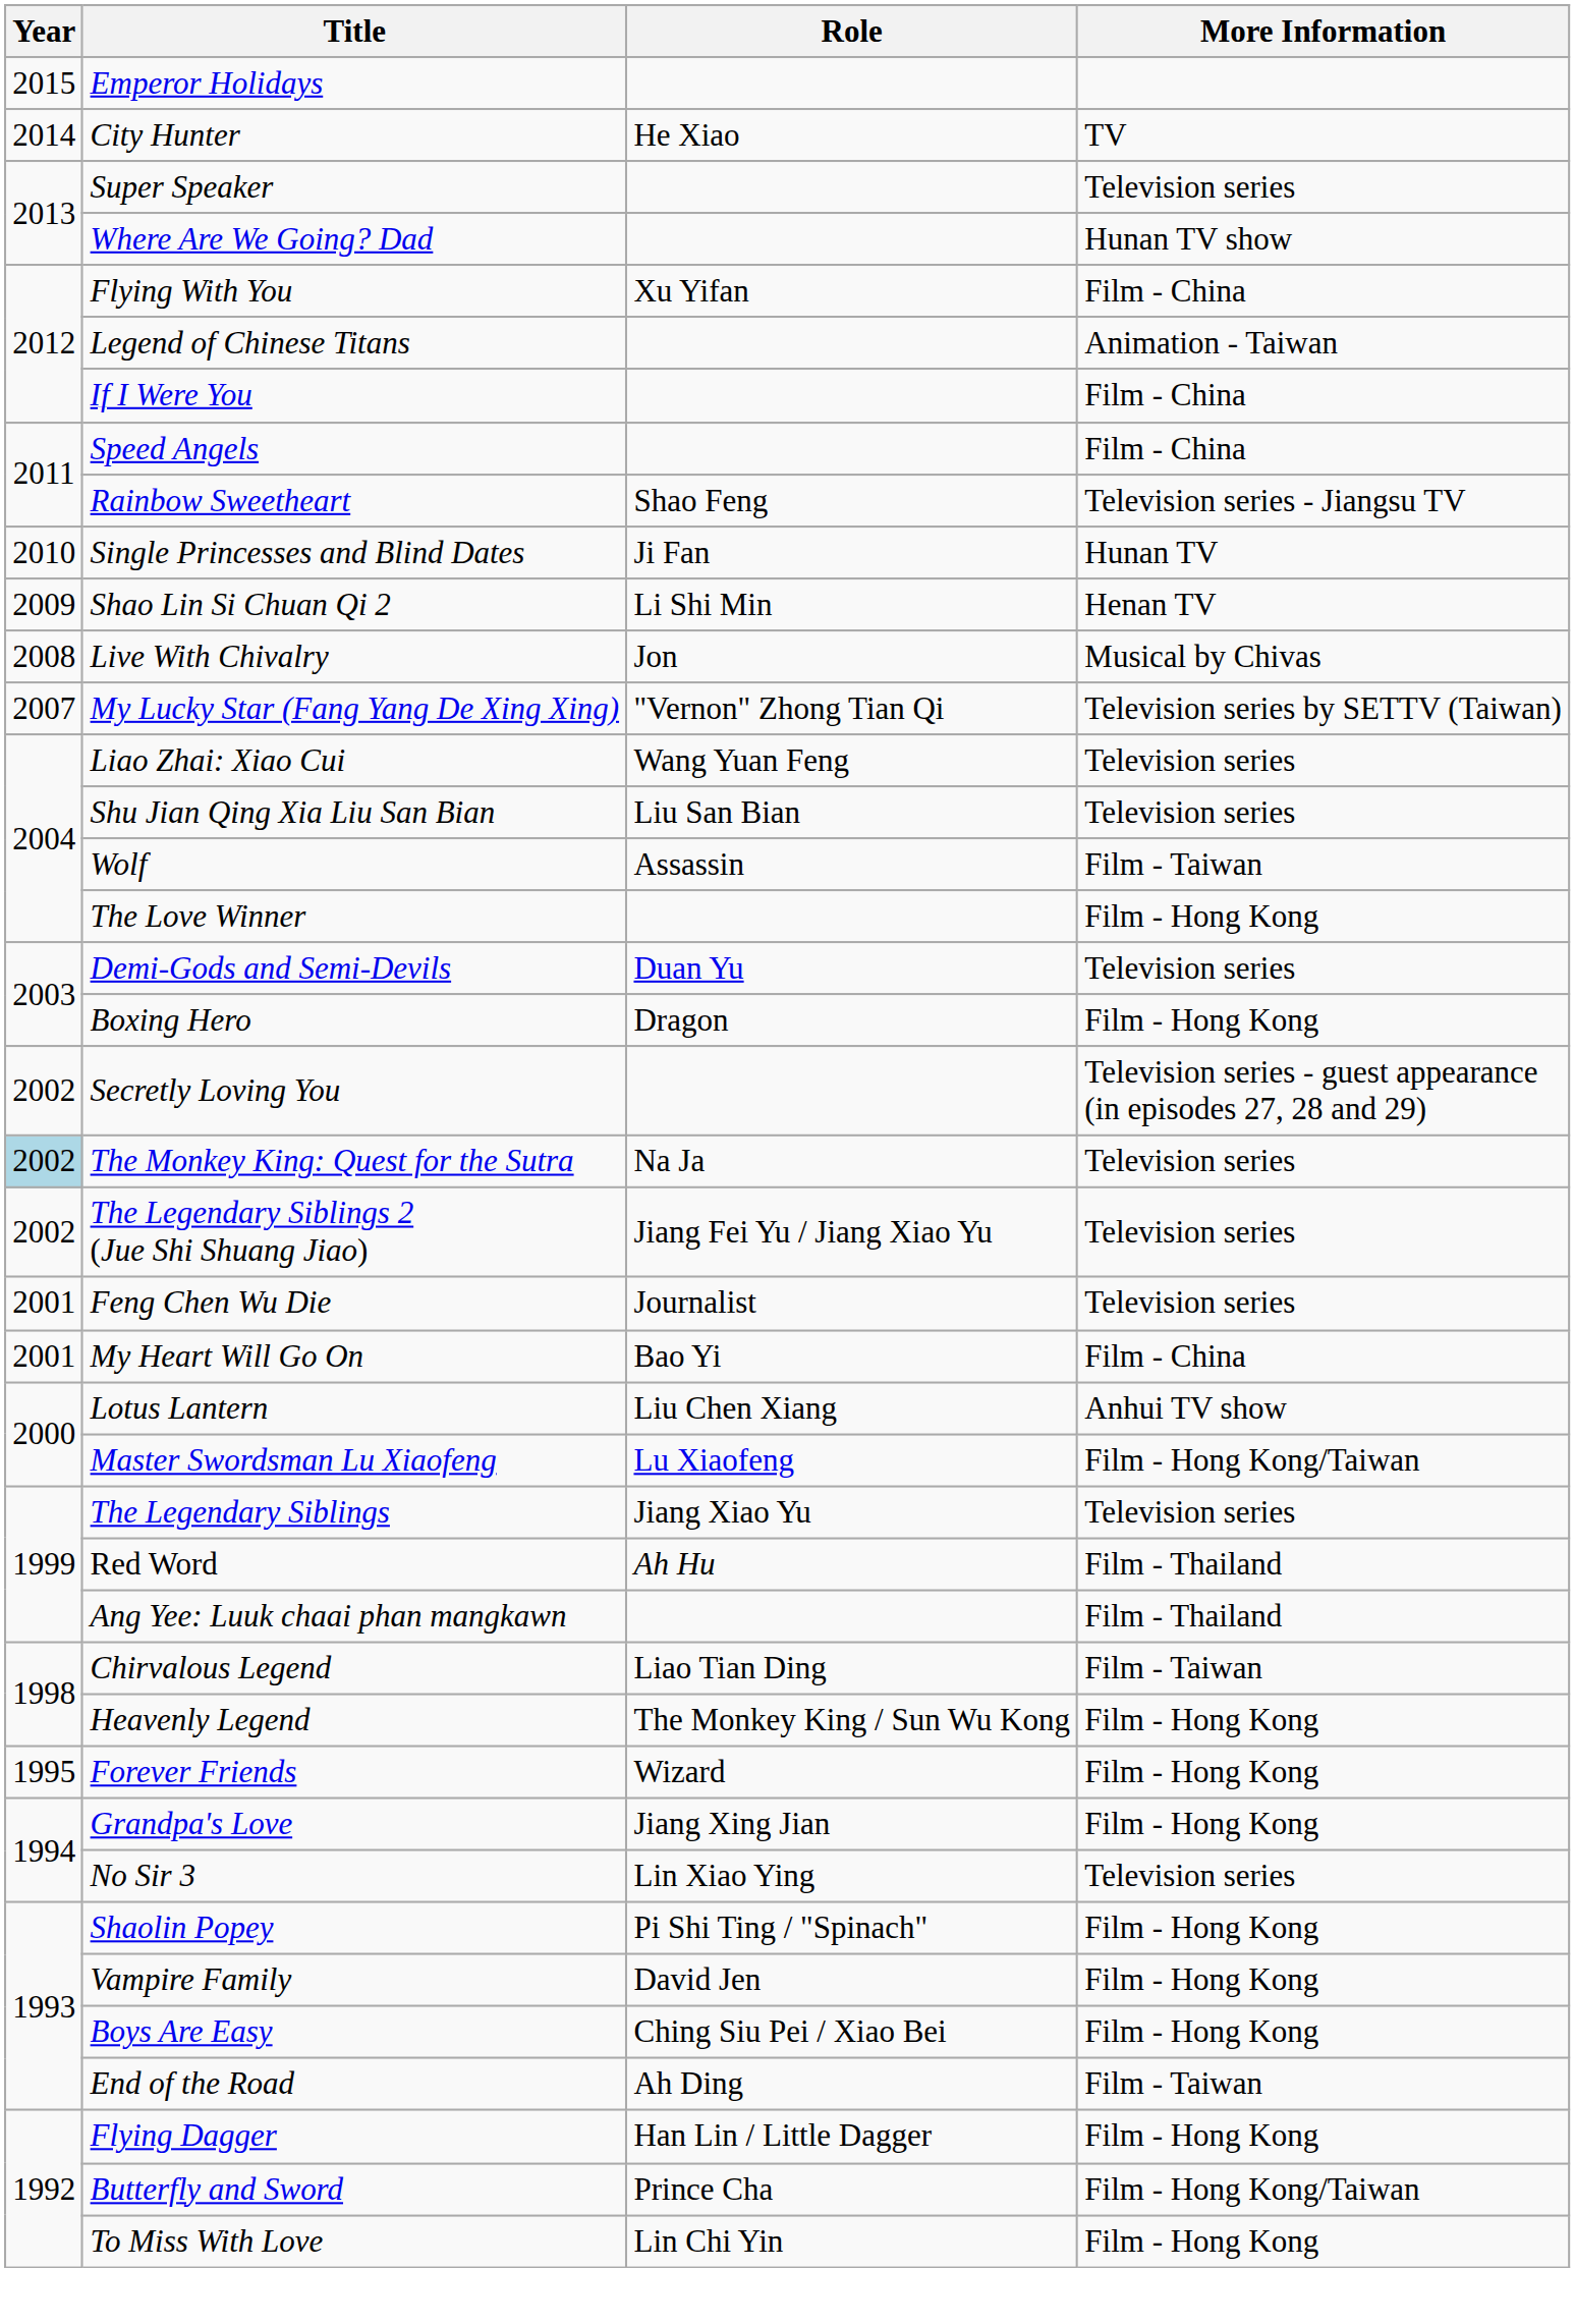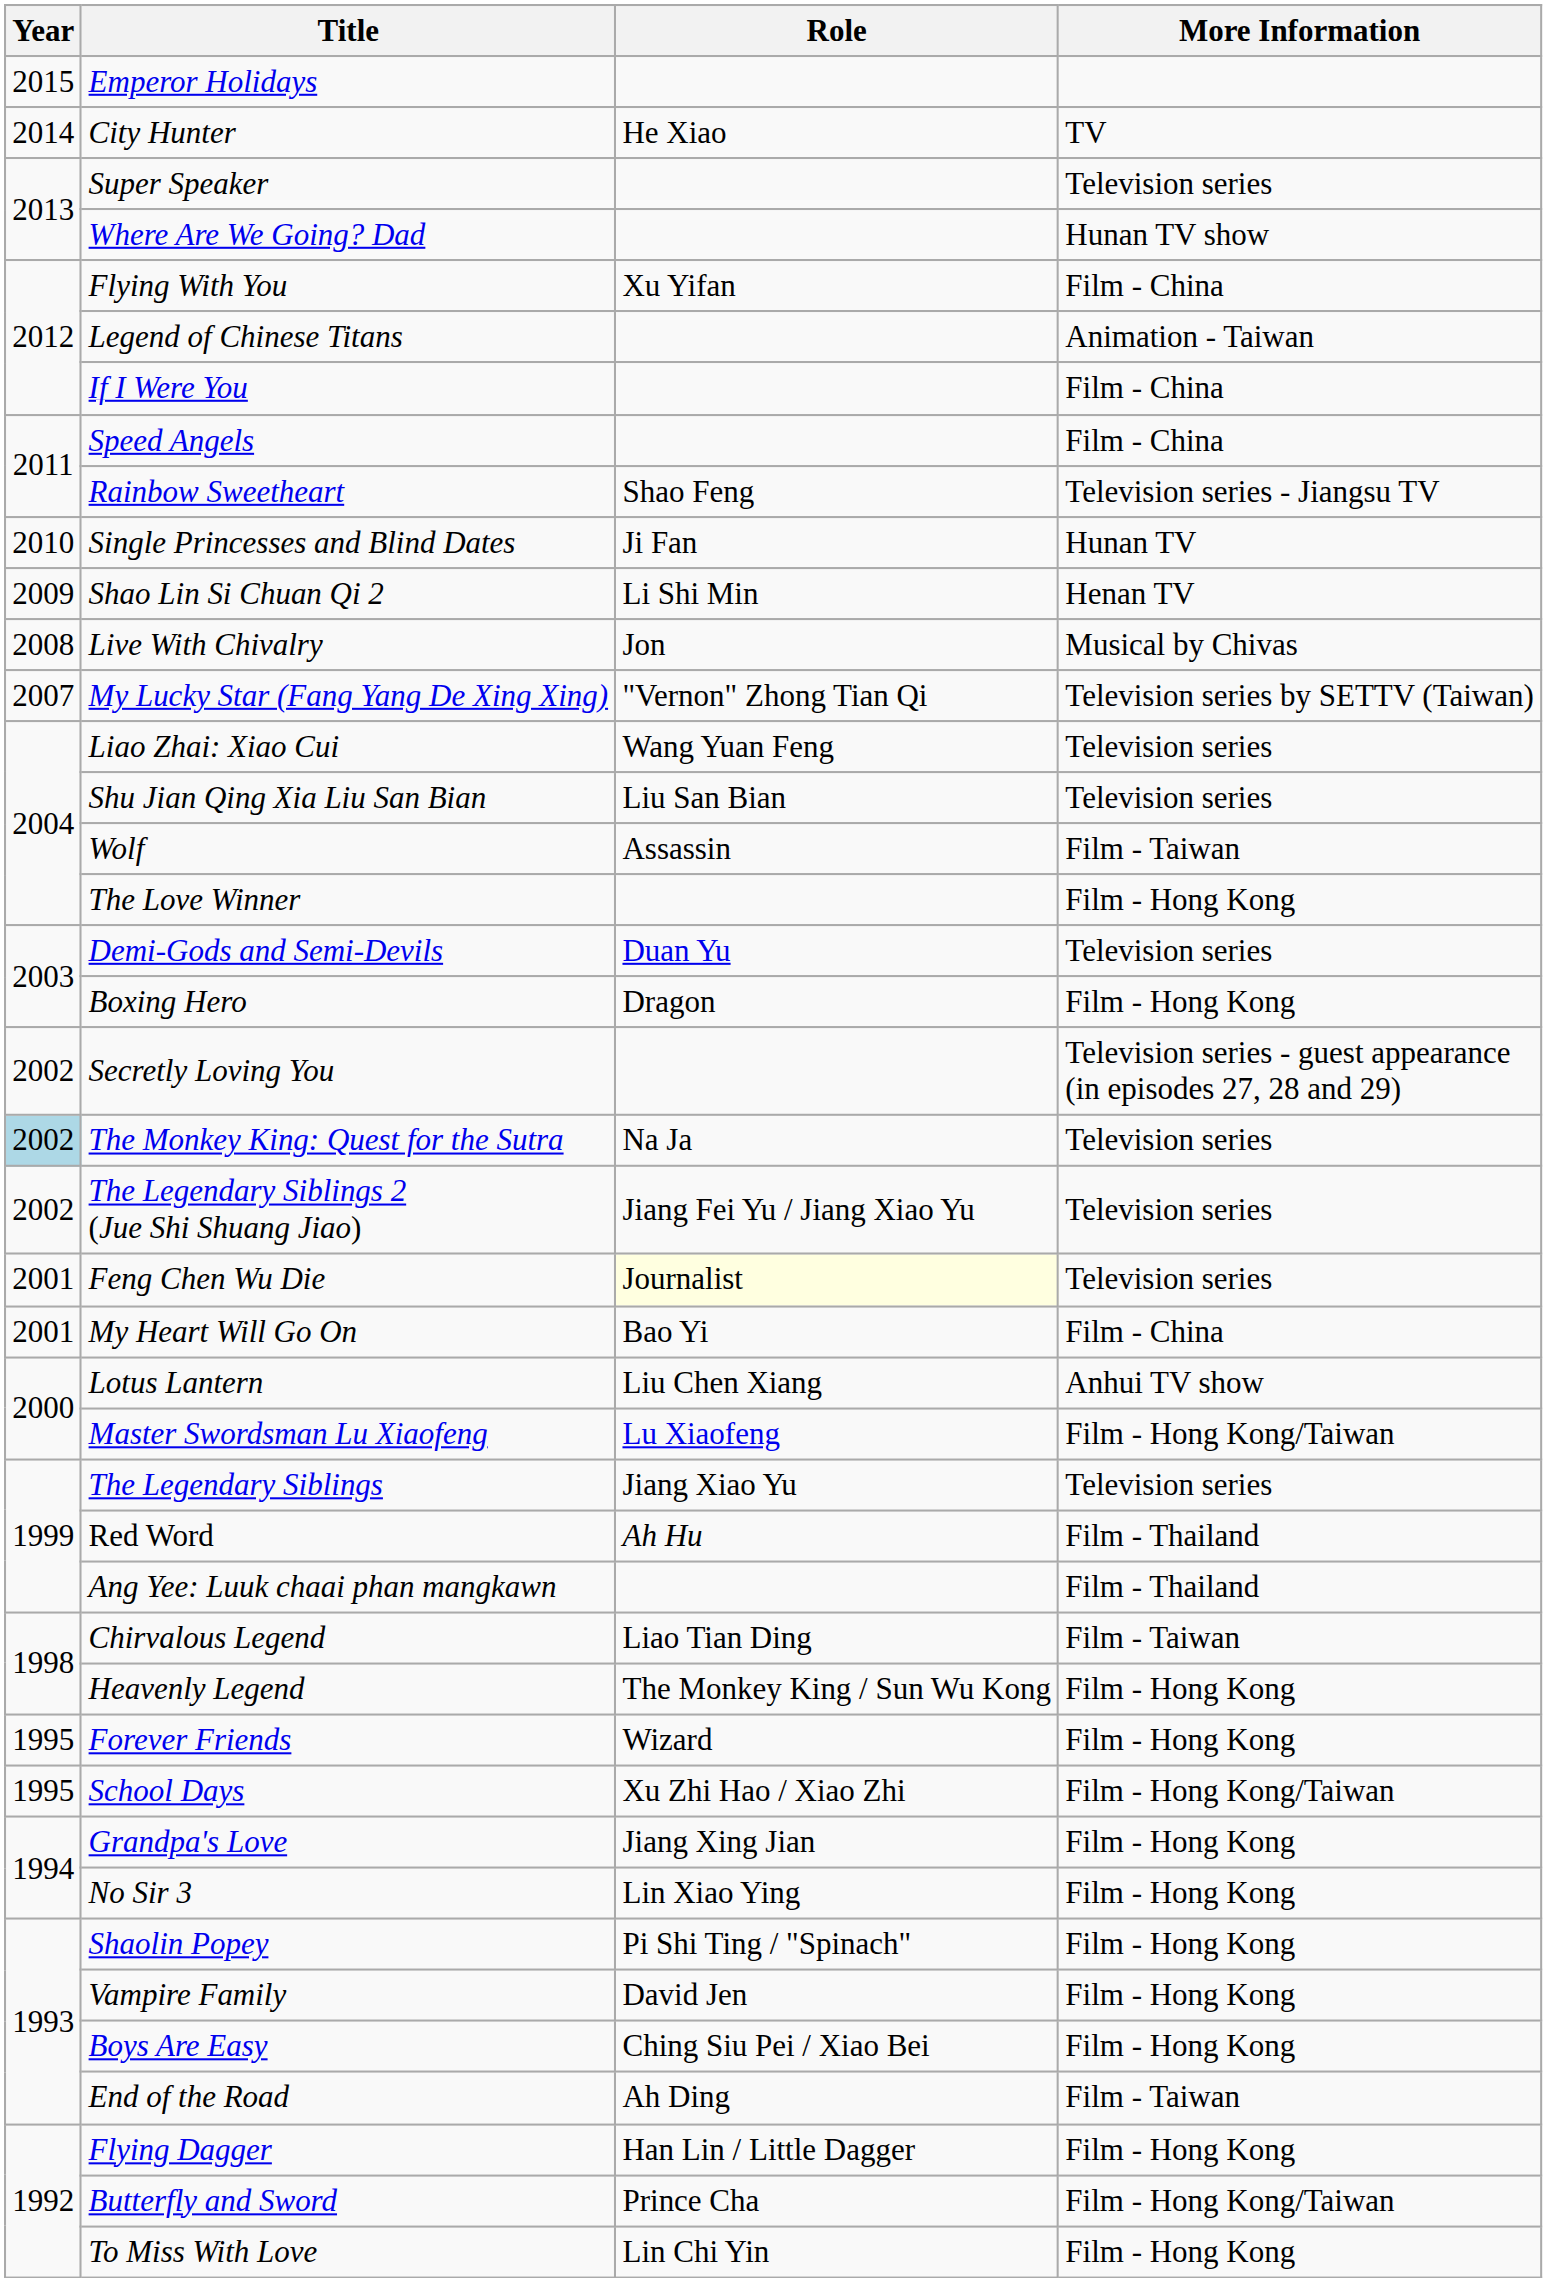 <table class="wikitable" style="font-size: 95%;">
 <tr>
 <th>Year</th>
 <th>Title</th>
 <th>Role</th>
 <th>More Information</th>
 </tr>
 <tr>
 <td>2015</td>
 <td><em><a href='#'>Emperor Holidays</a></em></td>
 <td></td>
 </tr>
 <tr>
 <td>2014</td>
 <td><em>City Hunter</em><br></td>
 <td>He Xiao</td>
 <td>TV</td>
 </tr>
 <tr>
 <td rowspan=2 align=center>2013</td>
 <td><em>Super Speaker</em></td>
 <td></td>
 <td>Television series</td>
 </tr>
 <tr>
 <td><em><a href='#'>Where Are We Going? Dad</a></em><br></td>
 <td></td>
 <td>Hunan TV show</td>
 </tr>
 <tr>
 <td rowspan=3 align=center>2012</td>
 <td><em>Flying With You</em><br></td>
 <td>Xu Yifan</td>
 <td>Film - China</td>
 </tr>
 <tr>
 <td><em>Legend of Chinese Titans</em><br></td>
 <td></td>
 <td>Animation - Taiwan</td>
 </tr>
 <tr>
 <td><em><a href='#'>If I Were You</a></em><br></td>
 <td></td>
 <td>Film - China</td>
 </tr>
 <tr>
 <td rowspan=2 align=center>2011</td>
 <td><em><a href='#'>Speed Angels</a></em><br></td>
 <td></td>
 <td>Film - China</td>
 </tr>
 <tr>
 <td><em><a href='#'>Rainbow Sweetheart</a></em></td>
 <td>Shao Feng</td>
 <td>Television series - Jiangsu TV</td>
 </tr>
 <tr>
 <td>2010</td>
 <td><em>Single Princesses and Blind Dates</em></td>
 <td>Ji Fan</td>
 <td>Hunan TV</td>
 </tr>
 <tr>
 <td align=center>2009</td>
 <td><em>Shao Lin Si Chuan Qi 2</em></td>
 <td>Li Shi Min</td>
 <td>Henan TV</td>
 </tr>
 <tr>
 <td align=center>2008</td>
 <td><em>Live With Chivalry</em></td>
 <td>Jon</td>
 <td>Musical by Chivas</td>
 </tr>
 <tr>
 <td align=center>2007</td>
 <td><em><a href='#'>My Lucky Star (Fang Yang De Xing Xing)</a></em></td>
 <td>"Vernon" Zhong Tian Qi</td>
 <td>Television series by SETTV (Taiwan)</td>
 </tr>
 <tr>
 <td rowspan=4 align=center>2004</td>
 <td><em>Liao Zhai: Xiao Cui</em><br></td>
 <td>Wang Yuan Feng</td>
 <td>Television series</td>
 </tr>
 <tr>
 <td><em>Shu Jian Qing Xia Liu San Bian</em></td>
 <td>Liu San Bian</td>
 <td>Television series</td>
 </tr>
 <tr>
 <td><em>Wolf</em><br></td>
 <td>Assassin</td>
 <td>Film - Taiwan</td>
 </tr>
 <tr>
 <td><em>The Love Winner</em></td>
 <td></td>
 <td>Film - Hong Kong</td>
 </tr>
 <tr>
 <td rowspan=2 align=center>2003</td>
 <td><em><a href='#'>Demi-Gods and Semi-Devils</a></em> <br></td>
 <td><a href='#'>Duan Yu</a></td>
 <td>Television series</td>
 </tr>
 <tr>
 <td><em>Boxing Hero</em> <br></td>
 <td>Dragon</td>
 <td>Film - Hong Kong</td>
 </tr>
 <tr>
 <td align=center>2002</td>
 <td><em>Secretly Loving You</em></td>
 <td></td>
 <td>Television series - guest appearance <br>(in episodes 27, 28 and 29)</td>
 </tr>
 <tr>
 <td align=center style="background: lightblue;">2002</td>
 <td><em><a href='#'>The Monkey King: Quest for the Sutra</a></em> <br></td>
 <td>Na Ja</td>
 <td>Television series</td>
 </tr>
 <tr>
 <td align=center>2002</td>
 <td><em><a href='#'>The Legendary Siblings 2</a></em> <br>(<em>Jue Shi Shuang Jiao</em>)</td>
 <td>Jiang Fei Yu / Jiang Xiao Yu</td>
 <td>Television series</td>
 </tr>
 <tr>
 <td align=center>2001</td>
 <td><em>Feng Chen Wu Die</em></td>
-<td>Journalist</td>
+<td style="background: lightyellow;">Journalist</td>
 <td>Television series</td>
 </tr>
 <tr>
 <td align=center>2001</td>
 <td><em>My Heart Will Go On</em></td>
 <td>Bao Yi</td>
 <td>Film - China</td>
 </tr>
 <tr>
 <td rowspan=2 align=center>2000</td>
 <td><em>Lotus Lantern</em> <br></td>
 <td>Liu Chen Xiang</td>
 <td>Anhui TV show</td>
 </tr>
 <tr>
 <td><em><a href='#'>Master Swordsman Lu Xiaofeng</a></em></td>
 <td><a href='#'>Lu Xiaofeng</a></td>
 <td>Film - Hong Kong/Taiwan</td>
 </tr>
 <tr>
 <td rowspan=3 align=center>1999</td>
 <td><em><a href='#'>The Legendary Siblings</a></em> <br></td>
 <td>Jiang Xiao Yu</td>
 <td>Television series</td>
 </tr>
 <tr>
 <td>Red Word</td>
 <td><em>Ah Hu</em></td>
 <td>Film - Thailand</td>
 </tr>
 <tr>
 <td><em>Ang Yee: Luuk chaai phan mangkawn</em></td>
 <td></td>
 <td>Film - Thailand</td>
 </tr>
 <tr>
 <td rowspan=2 align=center>1998</td>
 <td><em>Chirvalous Legend</em></td>
 <td>Liao Tian Ding</td>
 <td>Film - Taiwan</td>
 </tr>
 <tr>
 <td><em>Heavenly Legend</em></td>
 <td>The Monkey King / Sun Wu Kong</td>
 <td>Film - Hong Kong</td>
 </tr>
 <tr>
 <td align=center>1995</td>
 <td><em><a href='#'>Forever Friends</a></em></td>
 <td>Wizard</td>
 <td>Film - Hong Kong</td>
 </tr>
 <tr>
+<td align=center>1995</td>
+<td><em><a href='#'>School Days</a></em> <br></td>
+<td>Xu Zhi Hao / Xiao Zhi</td>
+<td>Film - Hong Kong/Taiwan</td>
+</tr>
+<tr>
 <td rowspan=2 align=center>1994</td>
 <td><em><a href='#'>Grandpa's Love</a></em> <br></td>
 <td>Jiang Xing Jian</td>
 <td>Film - Hong Kong</td>
 </tr>
 <tr>
 <td><em>No Sir 3</em><br></td>
 <td>Lin Xiao Ying</td>
-<td>Television series</td>
+<td>Film - Hong Kong</td>
 </tr>
 <tr>
 <td rowspan=4 align=center>1993</td>
 <td><em><a href='#'>Shaolin Popey</a></em> <br></td>
 <td>Pi Shi Ting / "Spinach"</td>
 <td>Film - Hong Kong</td>
 </tr>
 <tr>
 <td><em>Vampire Family</em> <br></td>
 <td>David Jen</td>
 <td>Film - Hong Kong</td>
 </tr>
 <tr>
 <td><em><a href='#'>Boys Are Easy</a></em> <br></td>
 <td>Ching Siu Pei / Xiao Bei</td>
 <td>Film - Hong Kong</td>
 </tr>
 <tr>
 <td><em>End of the Road</em> <br></td>
 <td>Ah Ding</td>
 <td>Film - Taiwan</td>
 </tr>
 <tr>
 <td rowspan=3 align=center>1992</td>
 <td><em><a href='#'>Flying Dagger</a></em> <br></td>
 <td>Han Lin / Little Dagger</td>
 <td>Film - Hong Kong</td>
 </tr>
 <tr>
 <td><em><a href='#'>Butterfly and Sword</a></em> <br></td>
 <td>Prince Cha</td>
 <td>Film - Hong Kong/Taiwan</td>
 </tr>
 <tr>
 <td><em>To Miss With Love</em> <br></td>
 <td>Lin Chi Yin</td>
 <td>Film - Hong Kong</td>
 </tr>
 </table>
